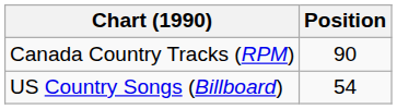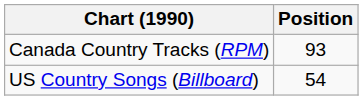 <table class="wikitable sortable">
 <tr>
 <th scope="col">Chart (1990)</th>
 <th scope="col">Position</th>
 </tr>
 <tr>
 <td>Canada Country Tracks (<em><a href='#'>RPM</a></em>)</td>
-<td align="center">90</td>
+<td align="center">93</td>
 </tr>
 <tr>
 <td>US <a href='#'>Country Songs</a> (<em><a href='#'>Billboard</a></em>)</td>
 <td align="center">54</td>
 </tr>
 </table>
